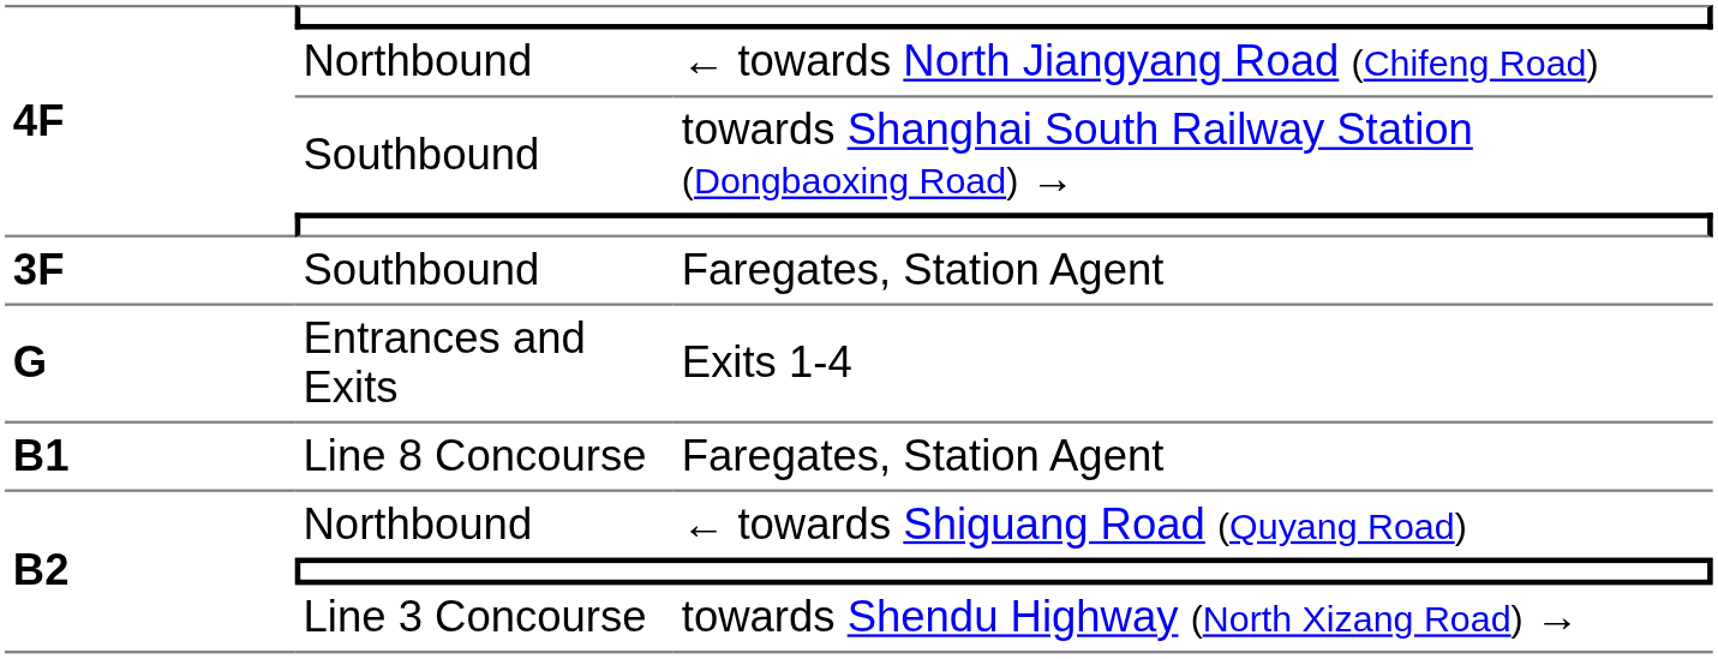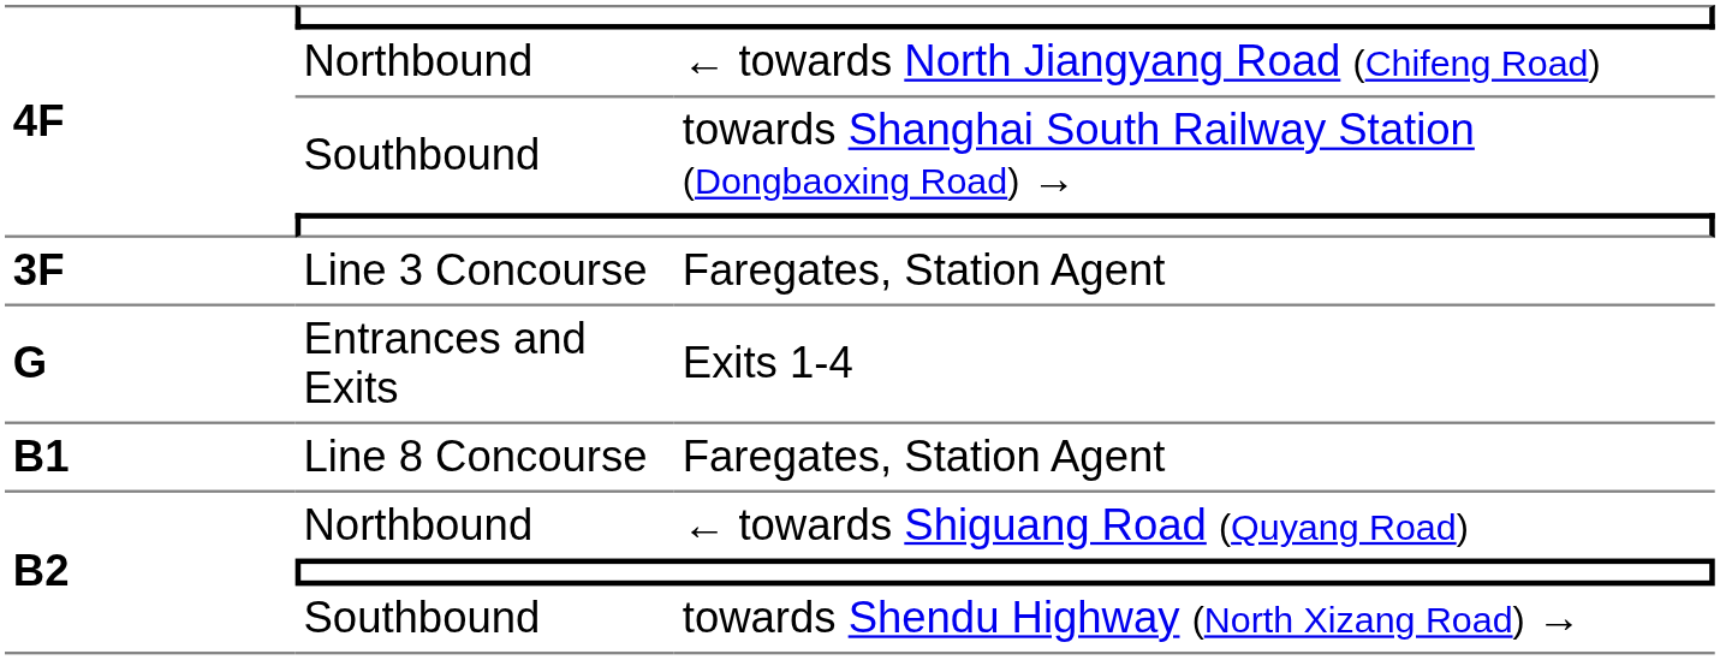 <table cellspacing=0 cellpadding=3>
 <tr>
 <td style="border-bottom:solid 1px gray;border-top:solid 1px gray;" rowspan=4 width=100><strong>4F</strong></td>
 <td style="border-right:solid 2px black;border-left:solid 2px black;border-top:solid 1px gray;border-bottom:solid 2px black;" colspan=2></td>
 </tr>
 <tr>
 <td style="border-bottom:solid 1px gray;">Northbound</td>
 <td style="border-bottom:solid 1px gray;">←  towards <a href='#'>North Jiangyang Road</a> <small>(<a href='#'>Chifeng Road</a>)</small></td>
 </tr>
 <tr>
 <td>Southbound</td>
 <td>  towards <a href='#'>Shanghai South Railway Station</a> <small>(<a href='#'>Dongbaoxing Road</a>)</small> →</td>
 </tr>
 <tr>
 <td style="border-right:solid 2px black;border-left:solid 2px black;border-top:solid 2px black;border-bottom:solid 1px gray;" colspan=2></td>
 </tr>
 <tr>
 <td style="border-bottom:solid 1px gray;"><strong>3F</strong></td>
-<td style="border-bottom:solid 1px gray;">Southbound</td>
+<td style="border-bottom:solid 1px gray;">Line 3 Concourse</td>
 <td style="border-bottom:solid 1px gray;">Faregates, Station Agent</td>
 </tr>
 <tr>
 <td style="border-bottom:solid 1px gray;"><strong>G</strong></td>
 <td style="border-bottom:solid 1px gray;">Entrances and Exits</td>
 <td style="border-bottom:solid 1px gray;">Exits 1-4</td>
 </tr>
 <tr>
 <td style="border-bottom:solid 1px gray;"><strong>B1</strong></td>
 <td style="border-bottom:solid 1px gray;">Line 8 Concourse</td>
 <td style="border-bottom:solid 1px gray;">Faregates, Station Agent</td>
 </tr>
 <tr>
 <td style="border-bottom:solid 1px gray;" rowspan=3><strong>B2</strong></td>
 <td>Northbound</td>
 <td>←  towards <a href='#'>Shiguang Road</a> <small>(<a href='#'>Quyang Road</a>)</small></td>
 </tr>
 <tr>
 <td style="border-top:solid 2px black;border-right:solid 2px black;border-left:solid 2px black;border-bottom:solid 2px black;" colspan=2></td>
 </tr>
 <tr>
-<td style="border-bottom:solid 1px gray;">Line 3 Concourse</td>
+<td style="border-bottom:solid 1px gray;">Southbound</td>
 <td style="border-bottom:solid 1px gray;">  towards <a href='#'>Shendu Highway</a> <small>(<a href='#'>North Xizang Road</a>)</small> →</td>
 </tr>
 </table>
